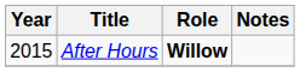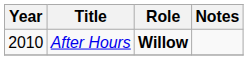 <table class="wikitable">
 <tr>
 <th>Year</th>
 <th>Title</th>
 <th>Role</th>
 <th>Notes</th>
 </tr>
 <tr>
-<td>2015</td>
+<td>2010</td>
 <td><em><a href='#'>After Hours</a></em></td>
 <td><strong>Willow</strong></td>
 <td></td>
 </tr>
 <tr>
 </tr>
 </table>
